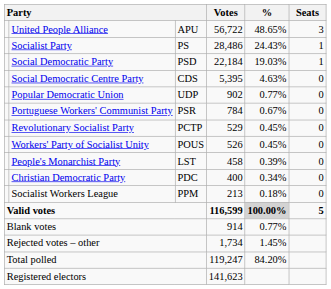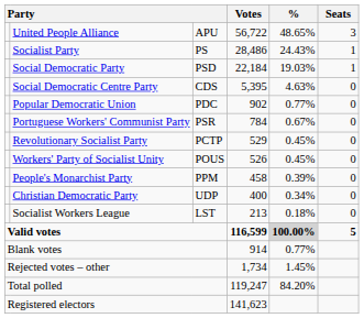 <table class="wikitable" border="1" style="text-align:right;">
 <tr>
 <th style="text-align:left;" colspan=3>Party</th>
 <th align=center width="50">Votes</th>
 <th align=center width="50">%</th>
 <th align=center width="50">Seats</th>
 </tr>
 <tr>
 <td></td>
 <td align=left><a href='#'>United People Alliance</a></td>
 <td align=left>APU</td>
 <td>56,722</td>
 <td>48.65%</td>
 <td>3</td>
 </tr>
 <tr>
 <td></td>
 <td align=left><a href='#'>Socialist Party</a></td>
 <td align=left>PS</td>
 <td>28,486</td>
 <td>24.43%</td>
 <td>1</td>
 </tr>
 <tr>
 <td></td>
 <td align=left><a href='#'>Social Democratic Party</a></td>
 <td align=left>PSD</td>
 <td>22,184</td>
 <td>19.03%</td>
 <td>1</td>
 </tr>
 <tr>
 <td></td>
 <td align=left style="white-space: nowrap;"><a href='#'>Social Democratic Centre Party</a></td>
 <td align=left>CDS</td>
 <td>5,395</td>
 <td>4.63%</td>
 <td>0</td>
 </tr>
 <tr>
 <td></td>
 <td align=left><a href='#'>Popular Democratic Union</a></td>
-<td align=left>UDP</td>
+<td align=left>PDC</td>
 <td>902</td>
 <td>0.77%</td>
 <td>0</td>
 </tr>
 <tr>
 <td></td>
 <td align=left><a href='#'>Portuguese Workers' Communist Party</a></td>
 <td align=left>PSR</td>
 <td>784</td>
 <td>0.67%</td>
 <td>0</td>
 </tr>
 <tr>
 <td></td>
 <td align=left><a href='#'>Revolutionary Socialist Party</a></td>
 <td align=left>PCTP</td>
 <td>529</td>
 <td>0.45%</td>
 <td>0</td>
 </tr>
 <tr>
 <td></td>
 <td align=left><a href='#'>Workers' Party of Socialist Unity</a></td>
 <td align=left>POUS</td>
 <td>526</td>
 <td>0.45%</td>
 <td>0</td>
 </tr>
 <tr>
 <td></td>
 <td align=left><a href='#'>People's Monarchist Party</a></td>
-<td align=left>LST</td>
+<td align=left>PPM</td>
 <td>458</td>
 <td>0.39%</td>
 <td>0</td>
 </tr>
 <tr>
 <td></td>
 <td align=left style="white-space: nowrap;"><a href='#'>Christian Democratic Party</a></td>
-<td align=left>PDC</td>
+<td align=left>UDP</td>
 <td>400</td>
 <td>0.34%</td>
 <td>0</td>
 </tr>
 <tr>
 <td></td>
 <td align=left>Socialist Workers League</td>
-<td align=left>PPM</td>
+<td align=left>LST</td>
 <td>213</td>
 <td>0.18%</td>
 <td>0</td>
 </tr>
 <tr style="font-weight:bold">
 <td align=left colspan=3>Valid votes</td>
 <td>116,599</td>
 <td style="background: lightgrey;">100.00%</td>
 <td>5</td>
 </tr>
 <tr>
 <td align=left colspan=3>Blank votes</td>
 <td>914</td>
 <td>0.77%</td>
 <td></td>
 </tr>
 <tr>
 <td align=left colspan=3>Rejected votes – other</td>
 <td>1,734</td>
 <td>1.45%</td>
 <td></td>
 </tr>
 <tr>
 <td align=left colspan=3>Total polled</td>
 <td>119,247</td>
 <td>84.20%</td>
 <td></td>
 </tr>
 <tr>
 <td align=left colspan=3>Registered electors</td>
 <td>141,623</td>
 <td></td>
 <td></td>
 </tr>
 </table>
